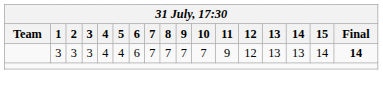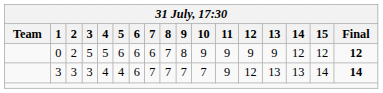 <table class=wikitable style="text-align:center; width: 55%">
 <tr>
 <th colspan=17><em>31 July, 17:30</em></th>
 </tr>
 <tr>
 <th>Team</th>
 <th>1</th>
 <th>2</th>
 <th>3</th>
 <th>4</th>
 <th>5</th>
 <th>6</th>
 <th>7</th>
 <th>8</th>
 <th>9</th>
 <th>10</th>
 <th>11</th>
 <th>12</th>
 <th>13</th>
 <th>14</th>
 <th>15</th>
 <th>Final</th>
 </tr>
 <tr>
+<td align=left></td>
+<td>0</td>
+<td>2</td>
+<td>5</td>
+<td>5</td>
+<td>6</td>
+<td>6</td>
+<td>6</td>
+<td>7</td>
+<td>8</td>
+<td>9</td>
+<td>9</td>
+<td>9</td>
+<td>9</td>
+<td>12</td>
+<td>12</td>
+<td><strong>12</strong></td>
+</tr>
+<tr>
 <td align=left><strong></strong></td>
 <td>3</td>
 <td>3</td>
 <td>3</td>
 <td>4</td>
 <td>4</td>
 <td>6</td>
 <td>7</td>
 <td>7</td>
 <td>7</td>
 <td>7</td>
 <td>9</td>
 <td>12</td>
 <td>13</td>
 <td>13</td>
 <td>14</td>
 <td><strong>14</strong></td>
 </tr>
 <tr>
 <td colspan=17></td>
 </tr>
 </table>
